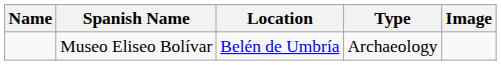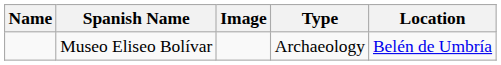 <table class="wikitable sortable">
 <tr>
 <th>Name</th>
 <th>Spanish Name</th>
+<th>Image</th>
+<th>Type</th>
 <th>Location</th>
-<th>Type</th>
-<th>Image</th>
 </tr>
 <tr>
 <td></td>
 <td>Museo Eliseo Bolívar</td>
+<td></td>
+<td>Archaeology</td>
 <td><a href='#'>Belén de Umbría</a></td>
-<td>Archaeology</td>
-<td></td>
 </tr>
 </table>
